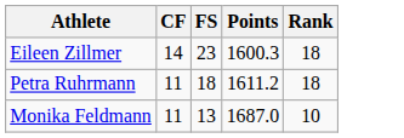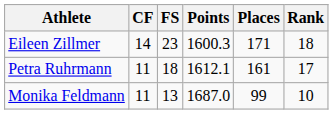 <table class="wikitable" border="1" style="font-size:90%">
 <tr>
 <th>Athlete</th>
 <th>CF</th>
 <th>FS</th>
 <th>Points</th>
+<th>Places</th>
 <th>Rank</th>
 </tr>
 <tr align=center>
 <td align=left><a href='#'>Eileen Zillmer</a></td>
 <td>14</td>
 <td>23</td>
 <td>1600.3</td>
+<td>171</td>
 <td>18</td>
 </tr>
 <tr align=center>
 <td align=left><a href='#'>Petra Ruhrmann</a></td>
 <td>11</td>
 <td>18</td>
-<td>1611.2</td>
-<td>18</td>
+<td>1612.1</td>
+<td>161</td>
+<td>17</td>
 </tr>
 <tr align=center>
 <td align=left><a href='#'>Monika Feldmann</a></td>
 <td>11</td>
 <td>13</td>
 <td>1687.0</td>
+<td>99</td>
 <td>10</td>
 </tr>
 </table>
